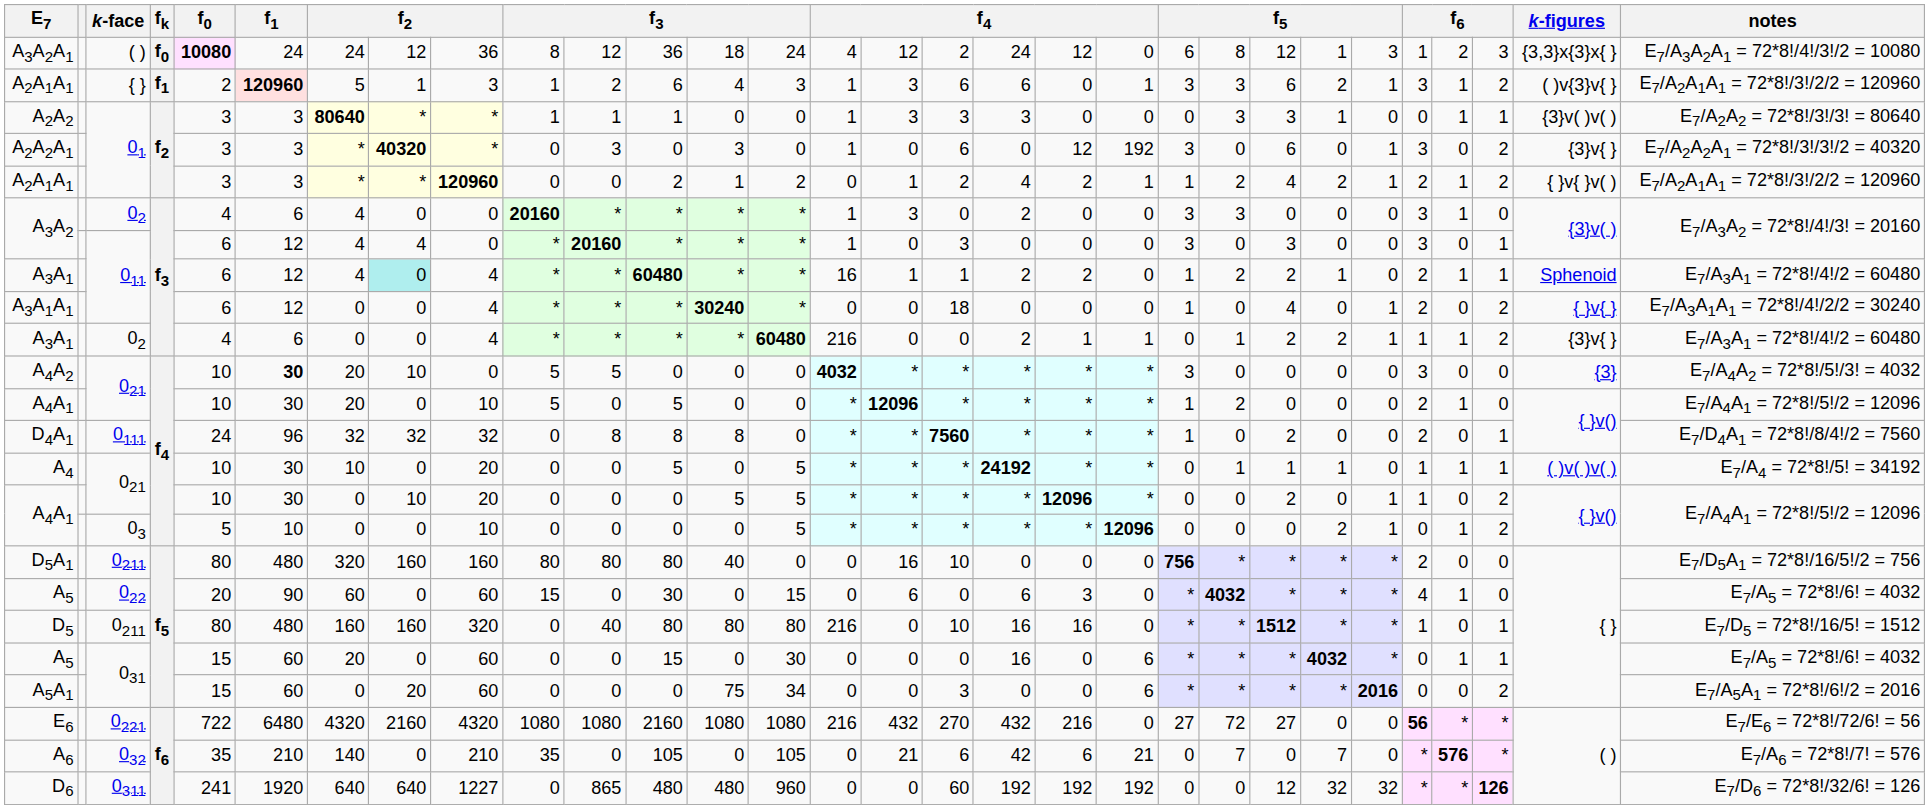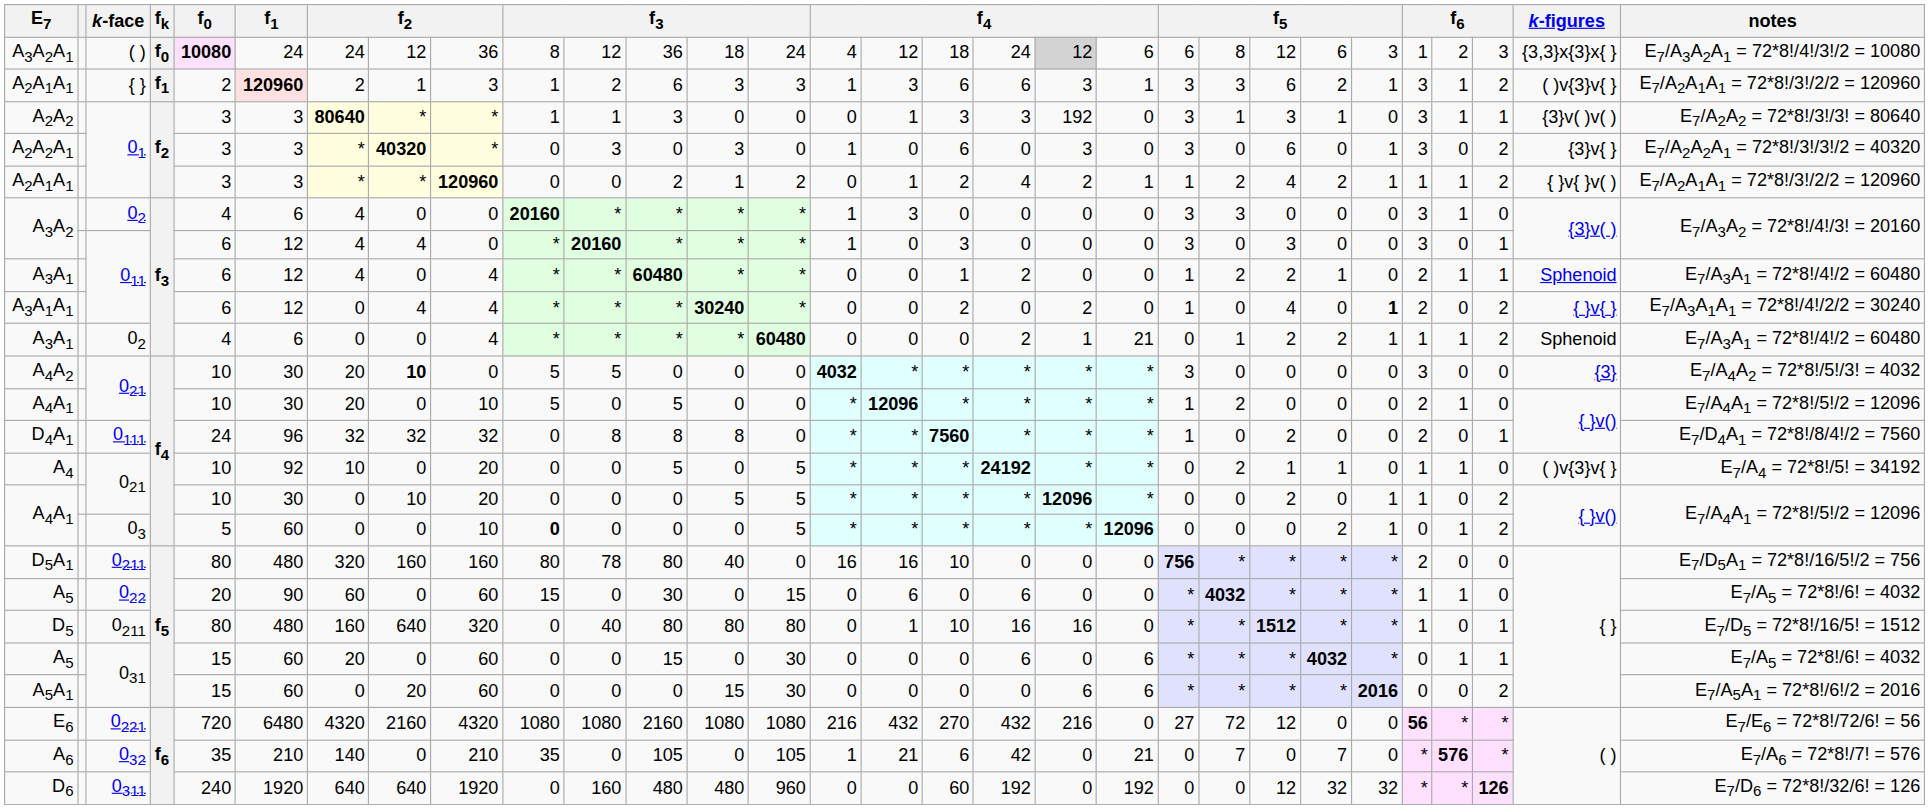 <table class=wikitable width=1700>
 <tr>
 <th>E<sub>7</sub></th>
 <th></th>
 <th><em>k</em>-face</th>
 <th>f<sub>k</sub></th>
 <th>f<sub>0</sub></th>
 <th>f<sub>1</sub></th>
 <th colspan=3>f<sub>2</sub></th>
 <th colspan=5>f<sub>3</sub></th>
 <th colspan=6>f<sub>4</sub></th>
 <th colspan=5>f<sub>5</sub></th>
 <th colspan=3>f<sub>6</sub></th>
 <th><a href='#'><em>k</em>-figures</a></th>
 <th>notes</th>
 </tr>
 <tr align=right>
 <td>A<sub>3</sub>A<sub>2</sub>A<sub>1</sub></td>
 <td></td>
 <td>( )</td>
 <th>f<sub>0</sub></th>
 <td BGCOLOR="#ffe0ff"><strong>10080</strong></td>
 <td>24</td>
 <td>24</td>
 <td>12</td>
 <td>36</td>
 <td>8</td>
 <td>12</td>
 <td>36</td>
 <td>18</td>
 <td>24</td>
 <td>4</td>
 <td>12</td>
-<td>2</td>
+<td>18</td>
 <td>24</td>
-<td>12</td>
-<td>0</td>
+<td style="background: lightgrey;">12</td>
+<td>6</td>
 <td>6</td>
 <td>8</td>
 <td>12</td>
-<td>1</td>
+<td>6</td>
 <td>3</td>
 <td>1</td>
 <td>2</td>
 <td>3</td>
 <td>{3,3}x{3}x{ }</td>
 <td>E<sub>7</sub>/A<sub>3</sub>A<sub>2</sub>A<sub>1</sub> = 72*8!/4!/3!/2 = 10080</td>
 </tr>
 <tr align=right>
 <td>A<sub>2</sub>A<sub>1</sub>A<sub>1</sub></td>
 <td></td>
 <td>{ }</td>
 <th>f<sub>1</sub></th>
 <td>2</td>
 <td BGCOLOR="#ffe0e0"><strong>120960</strong></td>
-<td>5</td>
+<td>2</td>
 <td>1</td>
 <td>3</td>
 <td>1</td>
 <td>2</td>
 <td>6</td>
-<td>4</td>
+<td>3</td>
 <td>3</td>
 <td>1</td>
 <td>3</td>
 <td>6</td>
 <td>6</td>
-<td>0</td>
+<td>3</td>
 <td>1</td>
 <td>3</td>
 <td>3</td>
 <td>6</td>
 <td>2</td>
 <td>1</td>
 <td>3</td>
 <td>1</td>
 <td>2</td>
 <td>( )v{3}v{ }</td>
 <td>E<sub>7</sub>/A<sub>2</sub>A<sub>1</sub>A<sub>1</sub> = 72*8!/3!/2/2 = 120960</td>
 </tr>
 <tr align=right>
 <td>A<sub>2</sub>A<sub>2</sub></td>
 <td></td>
 <td rowspan=3><a href='#'>0<sub>1</sub></a></td>
 <th rowspan=3>f<sub>2</sub></th>
 <td>3</td>
 <td>3</td>
 <td BGCOLOR="#ffffe0"><strong>80640</strong></td>
 <td BGCOLOR="#ffffe0">*</td>
 <td BGCOLOR="#ffffe0">*</td>
 <td>1</td>
 <td>1</td>
-<td>1</td>
+<td>3</td>
+<td>0</td>
 <td>0</td>
 <td>0</td>
 <td>1</td>
 <td>3</td>
 <td>3</td>
-<td>3</td>
-<td>0</td>
-<td>0</td>
+<td>192</td>
 <td>0</td>
 <td>3</td>
+<td>1</td>
 <td>3</td>
 <td>1</td>
 <td>0</td>
-<td>0</td>
+<td>3</td>
 <td>1</td>
 <td>1</td>
 <td>{3}v( )v( )</td>
 <td>E<sub>7</sub>/A<sub>2</sub>A<sub>2</sub> = 72*8!/3!/3! = 80640</td>
 </tr>
 <tr align=right>
 <td>A<sub>2</sub>A<sub>2</sub>A<sub>1</sub></td>
 <td></td>
 <td>3</td>
 <td>3</td>
 <td BGCOLOR="#ffffe0">*</td>
 <td BGCOLOR="#ffffe0"><strong>40320</strong></td>
 <td BGCOLOR="#ffffe0">*</td>
 <td>0</td>
 <td>3</td>
 <td>0</td>
 <td>3</td>
 <td>0</td>
 <td>1</td>
 <td>0</td>
 <td>6</td>
 <td>0</td>
-<td>12</td>
-<td>192</td>
+<td>3</td>
+<td>0</td>
 <td>3</td>
 <td>0</td>
 <td>6</td>
 <td>0</td>
 <td>1</td>
 <td>3</td>
 <td>0</td>
 <td>2</td>
 <td>{3}v{ }</td>
 <td>E<sub>7</sub>/A<sub>2</sub>A<sub>2</sub>A<sub>1</sub> = 72*8!/3!/3!/2 = 40320</td>
 </tr>
 <tr align=right>
 <td>A<sub>2</sub>A<sub>1</sub>A<sub>1</sub></td>
 <td></td>
 <td>3</td>
 <td>3</td>
 <td BGCOLOR="#ffffe0">*</td>
 <td BGCOLOR="#ffffe0">*</td>
 <td BGCOLOR="#ffffe0"><strong>120960</strong></td>
 <td>0</td>
 <td>0</td>
 <td>2</td>
 <td>1</td>
 <td>2</td>
 <td>0</td>
 <td>1</td>
 <td>2</td>
 <td>4</td>
 <td>2</td>
 <td>1</td>
 <td>1</td>
 <td>2</td>
 <td>4</td>
 <td>2</td>
 <td>1</td>
-<td>2</td>
+<td>1</td>
 <td>1</td>
 <td>2</td>
 <td>{ }v{ }v( )</td>
 <td>E<sub>7</sub>/A<sub>2</sub>A<sub>1</sub>A<sub>1</sub> = 72*8!/3!/2/2 = 120960</td>
 </tr>
 <tr align=right>
 <td rowspan=2>A<sub>3</sub>A<sub>2</sub></td>
 <td></td>
 <td><a href='#'>0<sub>2</sub></a></td>
 <th rowspan=5>f<sub>3</sub></th>
 <td>4</td>
 <td>6</td>
 <td>4</td>
 <td>0</td>
 <td>0</td>
 <td BGCOLOR="#e0ffe0"><strong>20160</strong></td>
 <td BGCOLOR="#e0ffe0">*</td>
 <td BGCOLOR="#e0ffe0">*</td>
 <td BGCOLOR="#e0ffe0">*</td>
 <td BGCOLOR="#e0ffe0">*</td>
 <td>1</td>
 <td>3</td>
 <td>0</td>
-<td>2</td>
+<td>0</td>
 <td>0</td>
 <td>0</td>
 <td>3</td>
 <td>3</td>
 <td>0</td>
 <td>0</td>
 <td>0</td>
 <td>3</td>
 <td>1</td>
 <td>0</td>
 <td rowspan=2><a href='#'>{3}v( )</a></td>
 <td rowspan=2>E<sub>7</sub>/A<sub>3</sub>A<sub>2</sub> = 72*8!/4!/3! = 20160</td>
 </tr>
 <tr align=right>
 <td></td>
 <td rowspan=3><a href='#'>0<sub>11</sub></a></td>
 <td>6</td>
 <td>12</td>
 <td>4</td>
 <td>4</td>
 <td>0</td>
 <td BGCOLOR="#e0ffe0">*</td>
 <td BGCOLOR="#e0ffe0"><strong>20160</strong></td>
 <td BGCOLOR="#e0ffe0">*</td>
 <td BGCOLOR="#e0ffe0">*</td>
 <td BGCOLOR="#e0ffe0">*</td>
 <td>1</td>
 <td>0</td>
 <td>3</td>
 <td>0</td>
 <td>0</td>
 <td>0</td>
 <td>3</td>
 <td>0</td>
 <td>3</td>
 <td>0</td>
 <td>0</td>
 <td>3</td>
 <td>0</td>
 <td>1</td>
 </tr>
 <tr align=right>
 <td>A<sub>3</sub>A<sub>1</sub></td>
 <td></td>
 <td>6</td>
 <td>12</td>
 <td>4</td>
-<td style="background: paleturquoise;">0</td>
+<td>0</td>
 <td>4</td>
 <td BGCOLOR="#e0ffe0">*</td>
 <td BGCOLOR="#e0ffe0">*</td>
 <td BGCOLOR="#e0ffe0"><strong>60480</strong></td>
 <td BGCOLOR="#e0ffe0">*</td>
 <td BGCOLOR="#e0ffe0">*</td>
-<td>16</td>
-<td>1</td>
+<td>0</td>
+<td>0</td>
 <td>1</td>
 <td>2</td>
-<td>2</td>
+<td>0</td>
 <td>0</td>
 <td>1</td>
 <td>2</td>
 <td>2</td>
 <td>1</td>
 <td>0</td>
 <td>2</td>
 <td>1</td>
 <td>1</td>
 <td><a href='#'>Sphenoid</a></td>
 <td>E<sub>7</sub>/A<sub>3</sub>A<sub>1</sub> = 72*8!/4!/2 = 60480</td>
 </tr>
 <tr align=right>
 <td>A<sub>3</sub>A<sub>1</sub>A<sub>1</sub></td>
 <td></td>
 <td>6</td>
 <td>12</td>
 <td>0</td>
-<td>0</td>
+<td>4</td>
 <td>4</td>
 <td BGCOLOR="#e0ffe0">*</td>
 <td BGCOLOR="#e0ffe0">*</td>
 <td BGCOLOR="#e0ffe0">*</td>
 <td BGCOLOR="#e0ffe0"><strong>30240</strong></td>
 <td BGCOLOR="#e0ffe0">*</td>
 <td>0</td>
 <td>0</td>
-<td>18</td>
+<td>2</td>
 <td>0</td>
-<td>0</td>
+<td>2</td>
 <td>0</td>
 <td>1</td>
 <td>0</td>
 <td>4</td>
 <td>0</td>
-<td>1</td>
+<td><strong>1</strong></td>
 <td>2</td>
 <td>0</td>
 <td>2</td>
 <td><a href='#'>{ }v{ }</a></td>
 <td>E<sub>7</sub>/A<sub>3</sub>A<sub>1</sub>A<sub>1</sub> = 72*8!/4!/2/2 = 30240</td>
 </tr>
 <tr align=right>
 <td>A<sub>3</sub>A<sub>1</sub></td>
 <td></td>
 <td>0<sub>2</sub></td>
 <td>4</td>
 <td>6</td>
 <td>0</td>
 <td>0</td>
 <td>4</td>
 <td BGCOLOR="#e0ffe0">*</td>
 <td BGCOLOR="#e0ffe0">*</td>
 <td BGCOLOR="#e0ffe0">*</td>
 <td BGCOLOR="#e0ffe0">*</td>
 <td BGCOLOR="#e0ffe0"><strong>60480</strong></td>
-<td>216</td>
+<td>0</td>
 <td>0</td>
 <td>0</td>
 <td>2</td>
 <td>1</td>
-<td>1</td>
+<td>21</td>
 <td>0</td>
 <td>1</td>
 <td>2</td>
 <td>2</td>
 <td>1</td>
 <td>1</td>
 <td>1</td>
 <td>2</td>
-<td>{3}v{ }</td>
+<td>Sphenoid</td>
 <td>E<sub>7</sub>/A<sub>3</sub>A<sub>1</sub> = 72*8!/4!/2 = 60480</td>
 </tr>
 <tr align=right>
 <td>A<sub>4</sub>A<sub>2</sub></td>
 <td></td>
 <td rowspan=2><a href='#'>0<sub>21</sub></a></td>
 <th rowspan=6>f<sub>4</sub></th>
 <td>10</td>
-<td><strong>30</strong></td>
+<td>30</td>
 <td>20</td>
-<td>10</td>
+<td><strong>10</strong></td>
 <td>0</td>
 <td>5</td>
 <td>5</td>
 <td>0</td>
 <td>0</td>
 <td>0</td>
 <td BGCOLOR="#e0ffff"><strong>4032</strong></td>
 <td BGCOLOR="#e0ffff">*</td>
 <td BGCOLOR="#e0ffff">*</td>
 <td BGCOLOR="#e0ffff">*</td>
 <td BGCOLOR="#e0ffff">*</td>
 <td BGCOLOR="#e0ffff">*</td>
 <td>3</td>
 <td>0</td>
 <td>0</td>
 <td>0</td>
 <td>0</td>
 <td>3</td>
 <td>0</td>
 <td>0</td>
 <td><a href='#'>{3}</a></td>
 <td>E<sub>7</sub>/A<sub>4</sub>A<sub>2</sub> = 72*8!/5!/3! = 4032</td>
 </tr>
 <tr align=right>
 <td>A<sub>4</sub>A<sub>1</sub></td>
 <td></td>
 <td>10</td>
 <td>30</td>
 <td>20</td>
 <td>0</td>
 <td>10</td>
 <td>5</td>
 <td>0</td>
 <td>5</td>
 <td>0</td>
 <td>0</td>
 <td BGCOLOR="#e0ffff">*</td>
 <td BGCOLOR="#e0ffff"><strong>12096</strong></td>
 <td BGCOLOR="#e0ffff">*</td>
 <td BGCOLOR="#e0ffff">*</td>
 <td BGCOLOR="#e0ffff">*</td>
 <td BGCOLOR="#e0ffff">*</td>
 <td>1</td>
 <td>2</td>
 <td>0</td>
 <td>0</td>
 <td>0</td>
 <td>2</td>
 <td>1</td>
 <td>0</td>
 <td rowspan=2><a href='#'>{ }v()</a></td>
 <td>E<sub>7</sub>/A<sub>4</sub>A<sub>1</sub> = 72*8!/5!/2 = 12096</td>
 </tr>
 <tr align=right>
 <td>D<sub>4</sub>A<sub>1</sub></td>
 <td></td>
 <td><a href='#'>0<sub>111</sub></a></td>
 <td>24</td>
 <td>96</td>
 <td>32</td>
 <td>32</td>
 <td>32</td>
 <td>0</td>
 <td>8</td>
 <td>8</td>
 <td>8</td>
 <td>0</td>
 <td BGCOLOR="#e0ffff">*</td>
 <td BGCOLOR="#e0ffff">*</td>
 <td BGCOLOR="#e0ffff"><strong>7560</strong></td>
 <td BGCOLOR="#e0ffff">*</td>
 <td BGCOLOR="#e0ffff">*</td>
 <td BGCOLOR="#e0ffff">*</td>
 <td>1</td>
 <td>0</td>
 <td>2</td>
 <td>0</td>
 <td>0</td>
 <td>2</td>
 <td>0</td>
 <td>1</td>
 <td>E<sub>7</sub>/D<sub>4</sub>A<sub>1</sub> = 72*8!/8/4!/2 = 7560</td>
 </tr>
 <tr align=right>
 <td>A<sub>4</sub></td>
 <td></td>
 <td rowspan=2>0<sub>21</sub></td>
 <td>10</td>
-<td>30</td>
+<td>92</td>
 <td>10</td>
 <td>0</td>
 <td>20</td>
 <td>0</td>
 <td>0</td>
 <td>5</td>
 <td>0</td>
 <td>5</td>
 <td BGCOLOR="#e0ffff">*</td>
 <td BGCOLOR="#e0ffff">*</td>
 <td BGCOLOR="#e0ffff">*</td>
 <td BGCOLOR="#e0ffff"><strong>24192</strong></td>
 <td BGCOLOR="#e0ffff">*</td>
 <td BGCOLOR="#e0ffff">*</td>
 <td>0</td>
-<td>1</td>
+<td>2</td>
 <td>1</td>
 <td>1</td>
 <td>0</td>
 <td>1</td>
 <td>1</td>
-<td>1</td>
-<td><a href='#'>( )v( )v( )</a></td>
+<td>0</td>
+<td>( )v{3}v{ }</td>
 <td>E<sub>7</sub>/A<sub>4</sub> = 72*8!/5! = 34192</td>
 </tr>
 <tr align=right>
 <td rowspan=2>A<sub>4</sub>A<sub>1</sub></td>
 <td></td>
 <td>10</td>
 <td>30</td>
 <td>0</td>
 <td>10</td>
 <td>20</td>
 <td>0</td>
 <td>0</td>
 <td>0</td>
 <td>5</td>
 <td>5</td>
 <td BGCOLOR="#e0ffff">*</td>
 <td BGCOLOR="#e0ffff">*</td>
 <td BGCOLOR="#e0ffff">*</td>
 <td BGCOLOR="#e0ffff">*</td>
 <td BGCOLOR="#e0ffff"><strong>12096</strong></td>
 <td BGCOLOR="#e0ffff">*</td>
 <td>0</td>
 <td>0</td>
 <td>2</td>
 <td>0</td>
 <td>1</td>
 <td>1</td>
 <td>0</td>
 <td>2</td>
 <td rowspan=2><a href='#'>{ }v()</a></td>
 <td rowspan=2>E<sub>7</sub>/A<sub>4</sub>A<sub>1</sub> = 72*8!/5!/2 = 12096</td>
 </tr>
 <tr align=right>
 <td></td>
 <td>0<sub>3</sub></td>
 <td>5</td>
-<td>10</td>
+<td>60</td>
 <td>0</td>
 <td>0</td>
 <td>10</td>
-<td>0</td>
+<td><strong>0</strong></td>
 <td>0</td>
 <td>0</td>
 <td>0</td>
 <td>5</td>
 <td BGCOLOR="#e0ffff">*</td>
 <td BGCOLOR="#e0ffff">*</td>
 <td BGCOLOR="#e0ffff">*</td>
 <td BGCOLOR="#e0ffff">*</td>
 <td BGCOLOR="#e0ffff">*</td>
 <td BGCOLOR="#e0ffff"><strong>12096</strong></td>
 <td>0</td>
 <td>0</td>
 <td>0</td>
 <td>2</td>
 <td>1</td>
 <td>0</td>
 <td>1</td>
 <td>2</td>
 </tr>
 <tr align=right>
 <td>D<sub>5</sub>A<sub>1</sub></td>
 <td></td>
 <td><a href='#'>0<sub>211</sub></a></td>
 <th rowspan=5>f<sub>5</sub></th>
 <td>80</td>
 <td>480</td>
 <td>320</td>
 <td>160</td>
 <td>160</td>
 <td>80</td>
-<td>80</td>
+<td>78</td>
 <td>80</td>
 <td>40</td>
 <td>0</td>
-<td>0</td>
+<td>16</td>
 <td>16</td>
 <td>10</td>
 <td>0</td>
 <td>0</td>
 <td>0</td>
 <td BGCOLOR="#e0e0ff"><strong>756</strong></td>
 <td BGCOLOR="#e0e0ff">*</td>
 <td BGCOLOR="#e0e0ff">*</td>
 <td BGCOLOR="#e0e0ff">*</td>
 <td BGCOLOR="#e0e0ff">*</td>
 <td>2</td>
 <td>0</td>
 <td>0</td>
 <td rowspan=5>{ }</td>
 <td>E<sub>7</sub>/D<sub>5</sub>A<sub>1</sub> = 72*8!/16/5!/2 = 756</td>
 </tr>
 <tr align=right>
 <td>A<sub>5</sub></td>
 <td></td>
 <td><a href='#'>0<sub>22</sub></a></td>
 <td>20</td>
 <td>90</td>
 <td>60</td>
 <td>0</td>
 <td>60</td>
 <td>15</td>
 <td>0</td>
 <td>30</td>
 <td>0</td>
 <td>15</td>
 <td>0</td>
 <td>6</td>
 <td>0</td>
 <td>6</td>
-<td>3</td>
+<td>0</td>
 <td>0</td>
 <td BGCOLOR="#e0e0ff">*</td>
 <td BGCOLOR="#e0e0ff"><strong>4032</strong></td>
 <td BGCOLOR="#e0e0ff">*</td>
 <td BGCOLOR="#e0e0ff">*</td>
 <td BGCOLOR="#e0e0ff">*</td>
-<td>4</td>
+<td>1</td>
 <td>1</td>
 <td>0</td>
 <td>E<sub>7</sub>/A<sub>5</sub> = 72*8!/6! = 4032</td>
 </tr>
 <tr align=right>
 <td>D<sub>5</sub></td>
 <td></td>
 <td>0<sub>211</sub></td>
 <td>80</td>
 <td>480</td>
 <td>160</td>
-<td>160</td>
+<td>640</td>
 <td>320</td>
 <td>0</td>
 <td>40</td>
 <td>80</td>
 <td>80</td>
 <td>80</td>
-<td>216</td>
 <td>0</td>
+<td>1</td>
 <td>10</td>
 <td>16</td>
 <td>16</td>
 <td>0</td>
 <td BGCOLOR="#e0e0ff">*</td>
 <td BGCOLOR="#e0e0ff">*</td>
 <td BGCOLOR="#e0e0ff"><strong>1512</strong></td>
 <td BGCOLOR="#e0e0ff">*</td>
 <td BGCOLOR="#e0e0ff">*</td>
 <td>1</td>
 <td>0</td>
 <td>1</td>
 <td>E<sub>7</sub>/D<sub>5</sub> = 72*8!/16/5! = 1512</td>
 </tr>
 <tr align=right>
 <td>A<sub>5</sub></td>
 <td></td>
 <td rowspan=2>0<sub>31</sub></td>
 <td>15</td>
 <td>60</td>
 <td>20</td>
 <td>0</td>
 <td>60</td>
 <td>0</td>
 <td>0</td>
 <td>15</td>
 <td>0</td>
 <td>30</td>
 <td>0</td>
 <td>0</td>
 <td>0</td>
-<td>16</td>
+<td>6</td>
 <td>0</td>
 <td>6</td>
 <td BGCOLOR="#e0e0ff">*</td>
 <td BGCOLOR="#e0e0ff">*</td>
 <td BGCOLOR="#e0e0ff">*</td>
 <td BGCOLOR="#e0e0ff"><strong>4032</strong></td>
 <td BGCOLOR="#e0e0ff">*</td>
 <td>0</td>
 <td>1</td>
 <td>1</td>
 <td>E<sub>7</sub>/A<sub>5</sub> = 72*8!/6! = 4032</td>
 </tr>
 <tr align=right>
 <td>A<sub>5</sub>A<sub>1</sub></td>
 <td></td>
 <td>15</td>
 <td>60</td>
 <td>0</td>
 <td>20</td>
 <td>60</td>
 <td>0</td>
 <td>0</td>
 <td>0</td>
-<td>75</td>
-<td>34</td>
+<td>15</td>
+<td>30</td>
 <td>0</td>
 <td>0</td>
-<td>3</td>
 <td>0</td>
 <td>0</td>
+<td>6</td>
 <td>6</td>
 <td BGCOLOR="#e0e0ff">*</td>
 <td BGCOLOR="#e0e0ff">*</td>
 <td BGCOLOR="#e0e0ff">*</td>
 <td BGCOLOR="#e0e0ff">*</td>
 <td BGCOLOR="#e0e0ff"><strong>2016</strong></td>
 <td>0</td>
 <td>0</td>
 <td>2</td>
 <td>E<sub>7</sub>/A<sub>5</sub>A<sub>1</sub> = 72*8!/6!/2 = 2016</td>
 </tr>
 <tr align=right>
 <td>E<sub>6</sub></td>
 <td></td>
 <td><a href='#'>0<sub>221</sub></a></td>
 <th rowspan=3>f<sub>6</sub></th>
-<td>722</td>
+<td>720</td>
 <td>6480</td>
 <td>4320</td>
 <td>2160</td>
 <td>4320</td>
 <td>1080</td>
 <td>1080</td>
 <td>2160</td>
 <td>1080</td>
 <td>1080</td>
 <td>216</td>
 <td>432</td>
 <td>270</td>
 <td>432</td>
 <td>216</td>
 <td>0</td>
 <td>27</td>
 <td>72</td>
-<td>27</td>
+<td>12</td>
 <td>0</td>
 <td>0</td>
 <td BGCOLOR="#ffe0ff"><strong>56</strong></td>
 <td BGCOLOR="#ffe0ff">*</td>
 <td BGCOLOR="#ffe0ff">*</td>
 <td rowspan=3>( )</td>
 <td>E<sub>7</sub>/E<sub>6</sub> = 72*8!/72/6! = 56</td>
 </tr>
 <tr align=right>
 <td>A<sub>6</sub></td>
 <td></td>
 <td><a href='#'>0<sub>32</sub></a></td>
 <td>35</td>
 <td>210</td>
 <td>140</td>
 <td>0</td>
 <td>210</td>
 <td>35</td>
 <td>0</td>
 <td>105</td>
 <td>0</td>
 <td>105</td>
-<td>0</td>
+<td>1</td>
 <td>21</td>
 <td>6</td>
 <td>42</td>
-<td>6</td>
+<td>0</td>
 <td>21</td>
 <td>0</td>
 <td>7</td>
 <td>0</td>
 <td>7</td>
 <td>0</td>
 <td BGCOLOR="#ffe0ff">*</td>
 <td BGCOLOR="#ffe0ff"><strong>576</strong></td>
 <td BGCOLOR="#ffe0ff">*</td>
 <td>E<sub>7</sub>/A<sub>6</sub> = 72*8!/7! = 576</td>
 </tr>
 <tr align=right>
 <td>D<sub>6</sub></td>
 <td></td>
 <td><a href='#'>0<sub>311</sub></a></td>
-<td>241</td>
+<td>240</td>
 <td>1920</td>
 <td>640</td>
 <td>640</td>
-<td>1227</td>
+<td>1920</td>
 <td>0</td>
-<td>865</td>
+<td>160</td>
 <td>480</td>
 <td>480</td>
 <td>960</td>
 <td>0</td>
 <td>0</td>
 <td>60</td>
 <td>192</td>
-<td>192</td>
+<td>0</td>
 <td>192</td>
 <td>0</td>
 <td>0</td>
 <td>12</td>
 <td>32</td>
 <td>32</td>
 <td BGCOLOR="#ffe0ff">*</td>
 <td BGCOLOR="#ffe0ff">*</td>
 <td BGCOLOR="#ffe0ff"><strong>126</strong></td>
 <td>E<sub>7</sub>/D<sub>6</sub> = 72*8!/32/6! = 126</td>
 </tr>
 </table>
